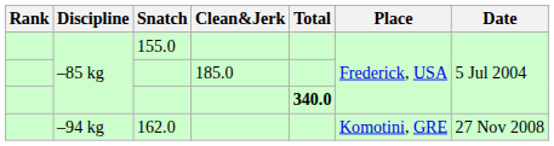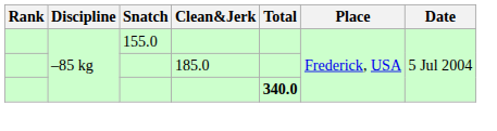 <table class="wikitable">
 <tr>
 <th>Rank</th>
 <th>Discipline</th>
 <th>Snatch</th>
 <th>Clean&Jerk</th>
 <th>Total</th>
 <th>Place</th>
 <th>Date</th>
 </tr>
 <tr bgcolor=#CCFFCC>
 <td></td>
 <td rowspan=3>–85 kg</td>
 <td>155.0</td>
 <td></td>
 <td></td>
 <td rowspan=3><a href='#'>Frederick</a>, <a href='#'>USA</a></td>
 <td rowspan=3>5 Jul 2004</td>
 </tr>
 <tr bgcolor=#CCFFCC>
 <td></td>
 <td></td>
 <td>185.0</td>
 <td></td>
 </tr>
 <tr bgcolor=#CCFFCC>
 <td><strong></strong></td>
 <td></td>
 <td></td>
 <td><strong>340.0</strong></td>
 </tr>
-<tr bgcolor=#CCFFCC>
-<td></td>
-<td>–94 kg</td>
-<td>162.0</td>
-<td></td>
-<td></td>
-<td><a href='#'>Komotini</a>, <a href='#'>GRE</a></td>
-<td>27 Nov 2008</td>
-</tr>
 </table>
